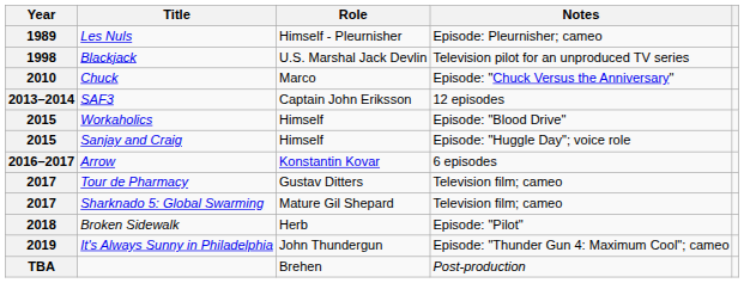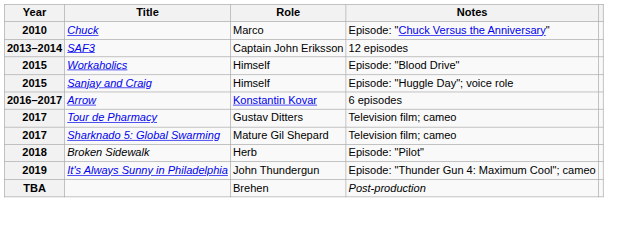 <table class="wikitable plainrowheaders sortable" style="margin-right: 0;">
 <tr>
 <th scope="col">Year</th>
 <th scope="col">Title</th>
 <th scope="col">Role</th>
 <th scope="col" class="unsortable">Notes</th>
 <th scope="col" class="unsortable"></th>
-</tr>
-<tr>
-<th scope=row>1989</th>
-<td><em><a href='#'>Les Nuls</a></em></td>
-<td>Himself - Pleurnisher</td>
-<td>Episode: Pleurnisher; cameo</td>
-<td style="text-align:center;"></td>
-</tr>
-<tr>
-<th scope=row>1998</th>
-<td><em><a href='#'>Blackjack</a></em></td>
-<td>U.S. Marshal Jack Devlin</td>
-<td>Television pilot for an unproduced TV series</td>
-<td></td>
 </tr>
 <tr>
 <th scope=row>2010</th>
 <td><em><a href='#'>Chuck</a></em></td>
 <td>Marco</td>
 <td>Episode: "<a href='#'>Chuck Versus the Anniversary</a>"</td>
 <td></td>
 </tr>
 <tr>
 <th scope=row>2013–2014</th>
 <td><em><a href='#'>SAF3</a></em></td>
 <td>Captain John Eriksson</td>
 <td>12 episodes</td>
 <td></td>
 </tr>
 <tr>
 <th scope=row>2015</th>
 <td><em><a href='#'>Workaholics</a></em></td>
 <td>Himself</td>
 <td>Episode: "Blood Drive"</td>
 <td></td>
 </tr>
 <tr>
 <th scope=row>2015</th>
 <td><em><a href='#'>Sanjay and Craig</a></em></td>
 <td>Himself</td>
 <td>Episode: "Huggle Day"; voice role</td>
 <td></td>
 </tr>
 <tr>
 <th scope=row>2016–2017</th>
 <td><em><a href='#'>Arrow</a></em></td>
 <td><a href='#'>Konstantin Kovar</a></td>
 <td>6 episodes</td>
 <td></td>
 </tr>
 <tr>
 <th scope=row>2017</th>
 <td><em><a href='#'>Tour de Pharmacy</a></em></td>
 <td>Gustav Ditters</td>
 <td>Television film; cameo</td>
 <td></td>
 </tr>
 <tr>
 <th scope=row>2017</th>
 <td><em><a href='#'>Sharknado 5: Global Swarming</a></em></td>
 <td>Mature Gil Shepard</td>
 <td>Television film; cameo</td>
 <td></td>
 </tr>
 <tr>
 <th scope=row>2018</th>
 <td><em>Broken Sidewalk</em></td>
 <td>Herb</td>
 <td>Episode: "Pilot"</td>
 <td></td>
 </tr>
 <tr>
 <th scope=row>2019</th>
 <td><em><a href='#'>It's Always Sunny in Philadelphia</a></em></td>
 <td>John Thundergun</td>
 <td>Episode: "Thunder Gun 4: Maximum Cool"; cameo</td>
 <td></td>
 </tr>
 <tr>
 <th scope=row>TBA</th>
 <td></td>
 <td>Brehen</td>
 <td><em>Post-production</em></td>
 <td></td>
 </tr>
 </table>
